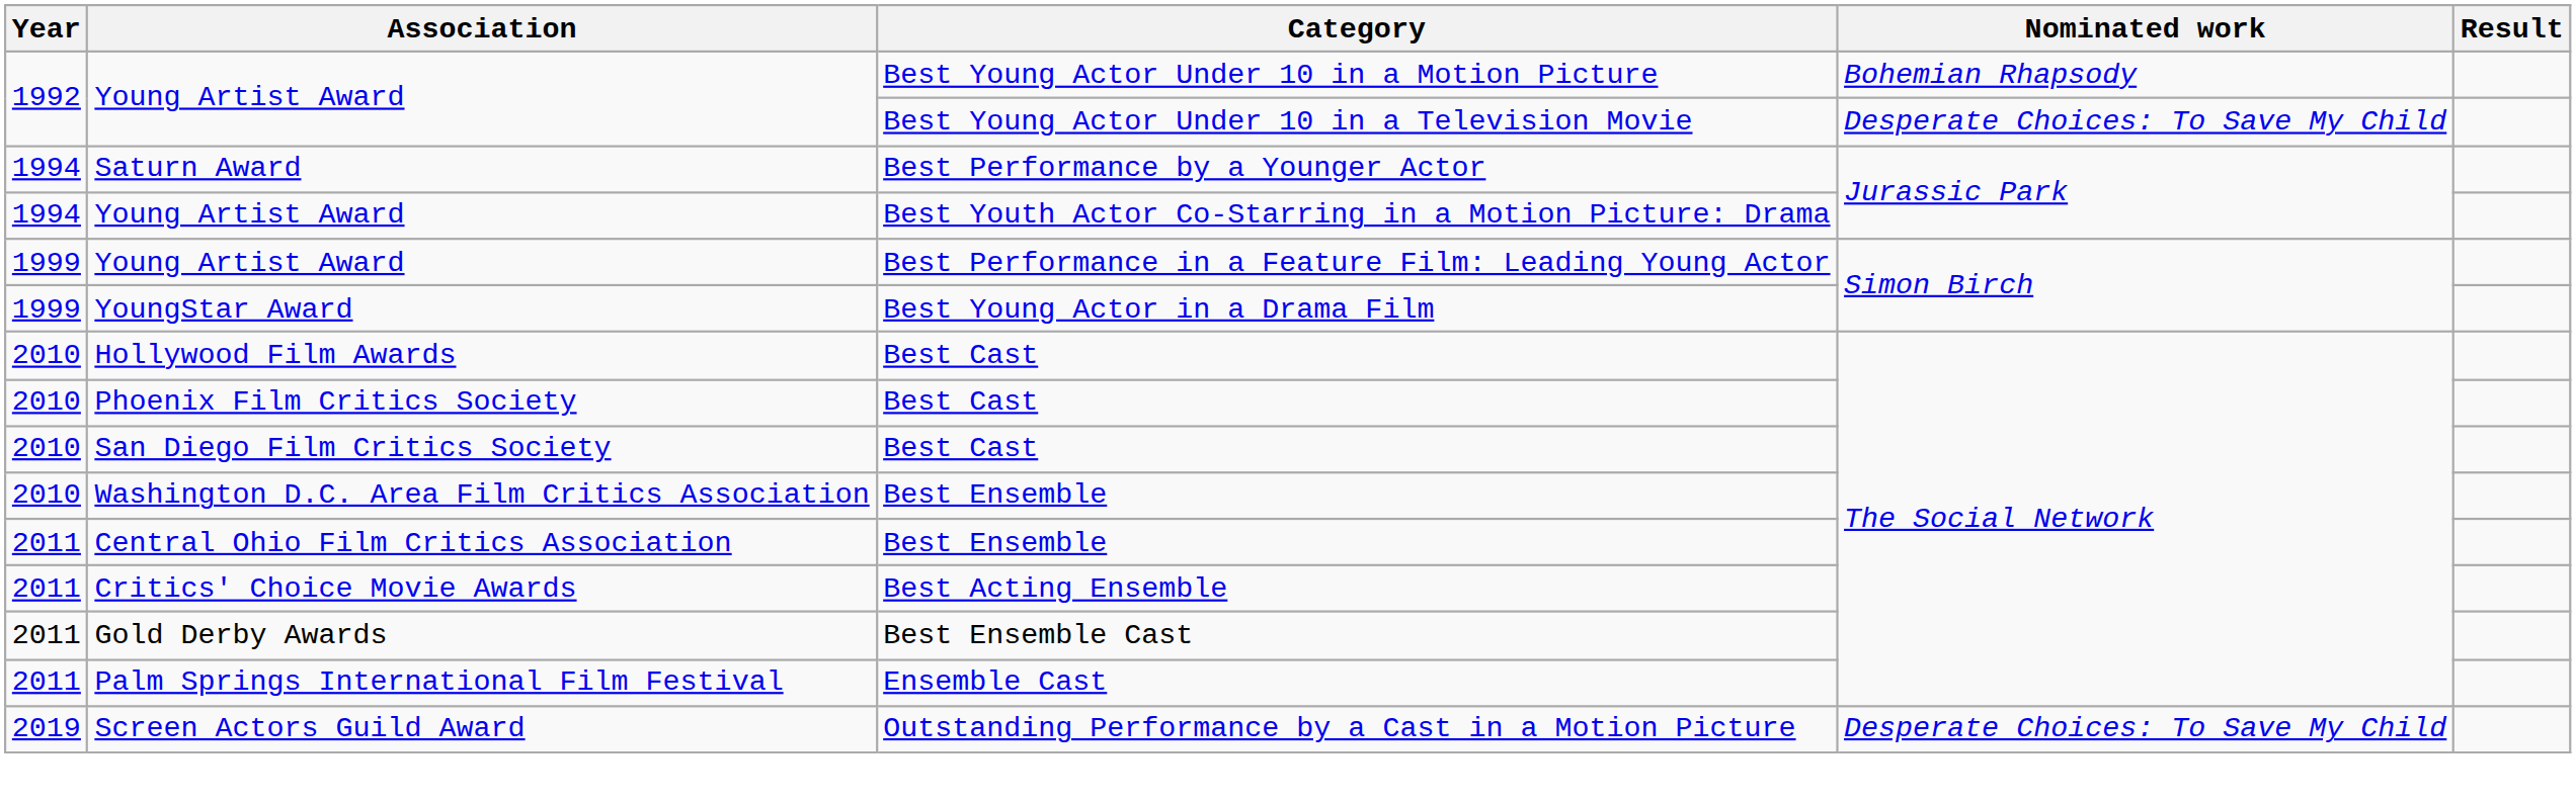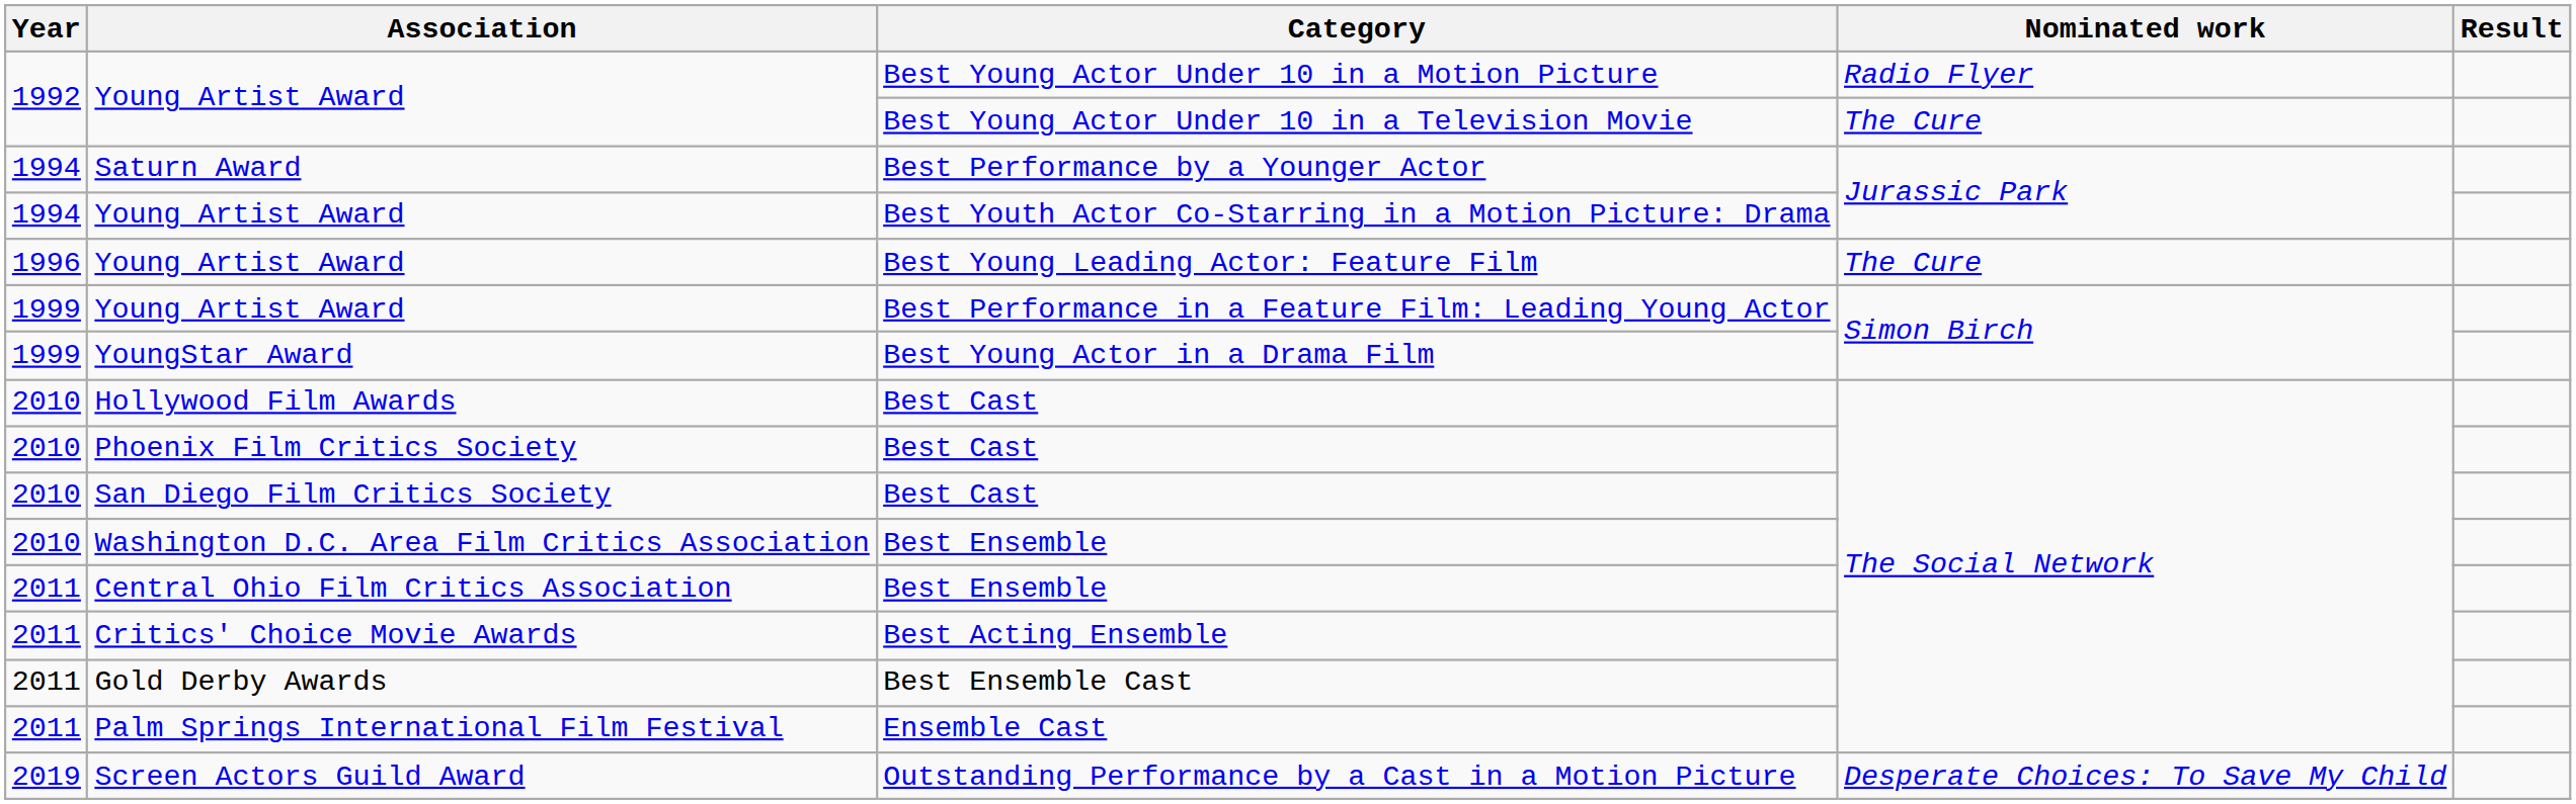 <table class="wikitable sortable">
 <tr>
 <th>Year</th>
 <th>Association</th>
 <th>Category</th>
 <th>Nominated work</th>
 <th>Result</th>
 </tr>
 <tr>
 <td rowspan="2"><a href='#'>1992</a></td>
 <td rowspan="2"><a href='#'>Young Artist Award</a></td>
 <td><a href='#'>Best Young Actor Under 10 in a Motion Picture</a></td>
-<td><em><a href='#'>Bohemian Rhapsody</a></em></td>
+<td><em><a href='#'>Radio Flyer</a></em></td>
 <td></td>
 </tr>
 <tr>
 <td><a href='#'>Best Young Actor Under 10 in a Television Movie</a></td>
-<td><em><a href='#'>Desperate Choices: To Save My Child</a></em></td>
+<td><em><a href='#'>The Cure</a></em></td>
 <td></td>
 </tr>
 <tr>
 <td><a href='#'>1994</a></td>
 <td><a href='#'>Saturn Award</a></td>
 <td><a href='#'>Best Performance by a Younger Actor</a></td>
 <td rowspan="2"><em><a href='#'>Jurassic Park</a></em></td>
 <td></td>
 </tr>
 <tr>
 <td><a href='#'>1994</a></td>
 <td><a href='#'>Young Artist Award</a></td>
 <td><a href='#'>Best Youth Actor Co-Starring in a Motion Picture: Drama</a></td>
+<td></td>
+</tr>
+<tr>
+<td><a href='#'>1996</a></td>
+<td><a href='#'>Young Artist Award</a></td>
+<td><a href='#'>Best Young Leading Actor: Feature Film</a></td>
+<td><em><a href='#'>The Cure</a></em></td>
 <td></td>
 </tr>
 <tr>
 <td><a href='#'>1999</a></td>
 <td><a href='#'>Young Artist Award</a></td>
 <td><a href='#'>Best Performance in a Feature Film: Leading Young Actor</a></td>
 <td rowspan="2"><em><a href='#'>Simon Birch</a></em></td>
 <td></td>
 </tr>
 <tr>
 <td><a href='#'>1999</a></td>
 <td><a href='#'>YoungStar Award</a></td>
 <td><a href='#'>Best Young Actor in a Drama Film</a></td>
 <td></td>
 </tr>
 <tr>
 <td><a href='#'>2010</a></td>
 <td><a href='#'>Hollywood Film Awards</a></td>
 <td><a href='#'>Best Cast</a></td>
 <td rowspan="8"><em><a href='#'>The Social Network</a></em></td>
 <td></td>
 </tr>
 <tr>
 <td><a href='#'>2010</a></td>
 <td><a href='#'>Phoenix Film Critics Society</a></td>
 <td><a href='#'>Best Cast</a></td>
 <td></td>
 </tr>
 <tr>
 <td><a href='#'>2010</a></td>
 <td><a href='#'>San Diego Film Critics Society</a></td>
 <td><a href='#'>Best Cast</a></td>
 <td></td>
 </tr>
 <tr>
 <td><a href='#'>2010</a></td>
 <td><a href='#'>Washington D.C. Area Film Critics Association</a></td>
 <td><a href='#'>Best Ensemble</a></td>
 <td></td>
 </tr>
 <tr>
 <td><a href='#'>2011</a></td>
 <td><a href='#'>Central Ohio Film Critics Association</a></td>
 <td><a href='#'>Best Ensemble</a></td>
 <td></td>
 </tr>
 <tr>
 <td><a href='#'>2011</a></td>
 <td><a href='#'>Critics' Choice Movie Awards</a></td>
 <td><a href='#'>Best Acting Ensemble</a></td>
 <td></td>
 </tr>
 <tr>
 <td>2011</td>
 <td>Gold Derby Awards</td>
 <td>Best Ensemble Cast</td>
 <td></td>
 </tr>
 <tr>
 <td><a href='#'>2011</a></td>
 <td><a href='#'>Palm Springs International Film Festival</a></td>
 <td><a href='#'>Ensemble Cast</a></td>
 <td></td>
 </tr>
 <tr>
 <td><a href='#'>2019</a></td>
 <td><a href='#'>Screen Actors Guild Award</a></td>
 <td><a href='#'>Outstanding Performance by a Cast in a Motion Picture</a></td>
 <td><em><a href='#'>Desperate Choices: To Save My Child</a></em></td>
 <td></td>
 </tr>
 </table>
